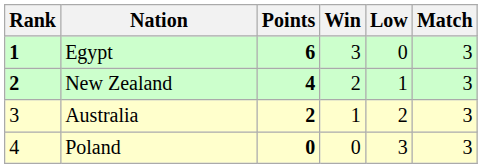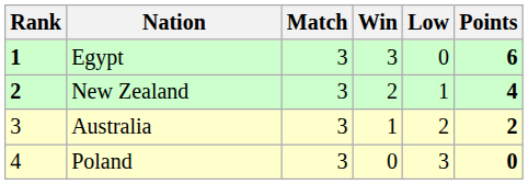 <table class="wikitable">
 <tr>
 <th width=20>Rank</th>
 <th width=150>Nation</th>
-<th width=20>Points</th>
+<th width=20>Match</th>
 <th width=20>Win</th>
 <th width=20>Low</th>
-<th width=20>Match</th>
+<th width=20>Points</th>
 </tr>
 <tr style="text-align:right; background:#cfc;">
 <td align="left"><strong>1</strong></td>
 <td style="text-align:left;"> Egypt</td>
-<td><strong>6</strong></td>
+<td>3</td>
 <td>3</td>
 <td>0</td>
-<td>3</td>
+<td><strong>6</strong></td>
 </tr>
 <tr style="text-align:right; background:#cfc;">
 <td align="left"><strong>2</strong></td>
 <td style="text-align:left;"> New Zealand</td>
-<td><strong>4</strong></td>
+<td>3</td>
 <td>2</td>
 <td>1</td>
-<td>3</td>
+<td><strong>4</strong></td>
 </tr>
 <tr style="text-align:right; background:#ffc;">
 <td align="left">3</td>
 <td style="text-align:left;"> Australia</td>
-<td><strong>2</strong></td>
+<td>3</td>
 <td>1</td>
 <td>2</td>
-<td>3</td>
+<td><strong>2</strong></td>
 </tr>
 <tr style="text-align:right; background:#ffc;">
 <td align="left">4</td>
 <td style="text-align:left;"> Poland</td>
-<td><strong>0</strong></td>
+<td>3</td>
 <td>0</td>
 <td>3</td>
-<td>3</td>
+<td><strong>0</strong></td>
 </tr>
 </table>
